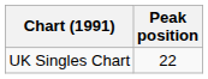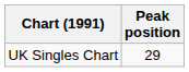 <table class="wikitable">
 <tr>
 <th style="text-align:center;">Chart (1991)</th>
 <th style="text-align:center;">Peak<br>position</th>
 </tr>
 <tr>
 <td align="left">UK Singles Chart</td>
-<td style="text-align:center;">22</td>
+<td style="text-align:center;">29</td>
 </tr>
 </table>
